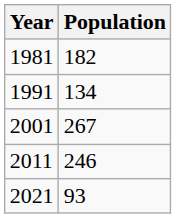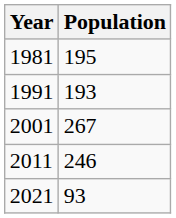 <table class="wikitable">
 <tr>
 <th>Year</th>
 <th>Population</th>
 </tr>
 <tr>
 <td>1981</td>
-<td>182</td>
+<td>195</td>
 </tr>
 <tr>
 <td>1991</td>
-<td>134</td>
+<td>193</td>
 </tr>
 <tr>
 <td>2001</td>
 <td>267</td>
 </tr>
 <tr>
 <td>2011</td>
 <td>246</td>
 </tr>
 <tr>
 <td>2021</td>
 <td>93</td>
 </tr>
 </table>
